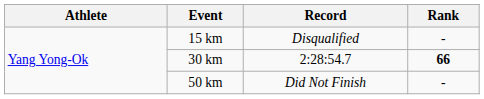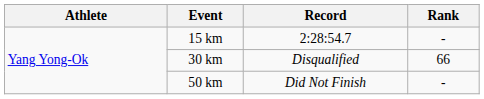 <table class=wikitable style="font-size:90%; text-align:center; width:40%">
 <tr>
 <th>Athlete</th>
 <th>Event</th>
 <th>Record</th>
 <th>Rank</th>
 </tr>
 <tr>
 <td rowspan=3 align=left><a href='#'>Yang Yong-Ok</a></td>
 <td>15 km</td>
-<td><em>Disqualified</em></td>
+<td>2:28:54.7</td>
 <td>-</td>
 </tr>
 <tr>
 <td>30 km</td>
-<td>2:28:54.7</td>
-<td><strong>66</strong></td>
+<td><em>Disqualified</em></td>
+<td>66</td>
 </tr>
 <tr>
 <td>50 km</td>
 <td><em>Did Not Finish</em></td>
 <td>-</td>
 </tr>
 </table>
